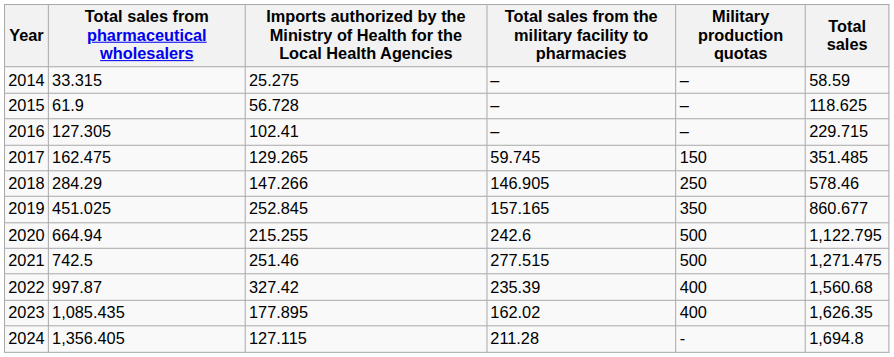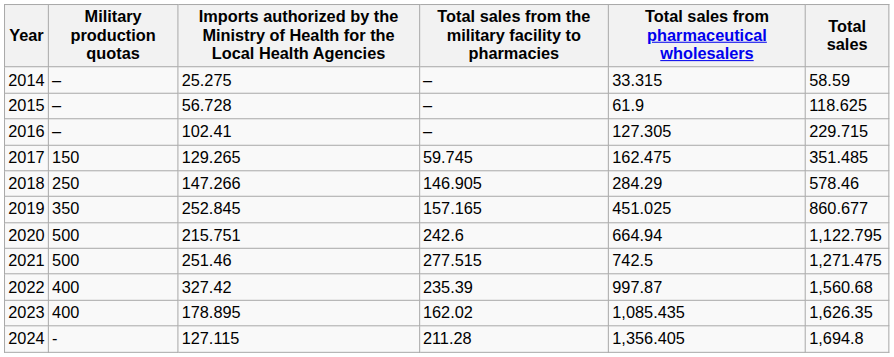 <table class="wikitable sortable sticky-header sort-under mw-collapsible mw-collapsed">
 <tr>
 <th>Year</th>
-<th>Total sales from <a href='#'>pharmaceutical</a> <a href='#'>wholesalers</a></th>
+<th>Military production quotas</th>
 <th>Imports authorized by the Ministry of Health for the Local Health Agencies</th>
 <th>Total sales from the military facility to pharmacies</th>
-<th>Military production quotas</th>
+<th>Total sales from <a href='#'>pharmaceutical</a> <a href='#'>wholesalers</a></th>
 <th>Total sales</th>
 </tr>
 <tr>
 <td>2014</td>
-<td>33.315</td>
+<td>–</td>
 <td>25.275</td>
 <td>–</td>
-<td>–</td>
+<td>33.315</td>
 <td>58.59</td>
 </tr>
 <tr>
 <td>2015</td>
-<td>61.9</td>
+<td>–</td>
 <td>56.728</td>
 <td>–</td>
-<td>–</td>
+<td>61.9</td>
 <td>118.625</td>
 </tr>
 <tr>
 <td>2016</td>
-<td>127.305</td>
+<td>–</td>
 <td>102.41</td>
 <td>–</td>
-<td>–</td>
+<td>127.305</td>
 <td>229.715</td>
 </tr>
 <tr>
 <td>2017</td>
-<td>162.475</td>
+<td>150</td>
 <td>129.265</td>
 <td>59.745</td>
-<td>150</td>
+<td>162.475</td>
 <td>351.485</td>
 </tr>
 <tr>
 <td>2018</td>
-<td>284.29</td>
+<td>250</td>
 <td>147.266</td>
 <td>146.905</td>
-<td>250</td>
+<td>284.29</td>
 <td>578.46</td>
 </tr>
 <tr>
 <td>2019</td>
-<td>451.025</td>
+<td>350</td>
 <td>252.845</td>
 <td>157.165</td>
-<td>350</td>
+<td>451.025</td>
 <td>860.677</td>
 </tr>
 <tr>
 <td>2020</td>
+<td>500</td>
+<td>215.751</td>
+<td>242.6</td>
 <td>664.94</td>
-<td>215.255</td>
-<td>242.6</td>
-<td>500</td>
 <td>1,122.795</td>
 </tr>
 <tr>
 <td>2021</td>
-<td>742.5</td>
+<td>500</td>
 <td>251.46</td>
 <td>277.515</td>
-<td>500</td>
+<td>742.5</td>
 <td>1,271.475</td>
 </tr>
 <tr>
 <td>2022</td>
-<td>997.87</td>
+<td>400</td>
 <td>327.42</td>
 <td>235.39</td>
-<td>400</td>
+<td>997.87</td>
 <td>1,560.68</td>
 </tr>
 <tr>
 <td>2023</td>
+<td>400</td>
+<td>178.895</td>
+<td>162.02</td>
 <td>1,085.435</td>
-<td>177.895</td>
-<td>162.02</td>
-<td>400</td>
 <td>1,626.35</td>
 </tr>
 <tr>
 <td>2024</td>
-<td>1,356.405</td>
+<td>-</td>
 <td>127.115</td>
 <td>211.28</td>
-<td>-</td>
+<td>1,356.405</td>
 <td>1,694.8</td>
 </tr>
 </table>
